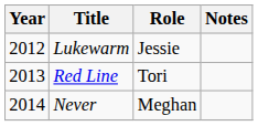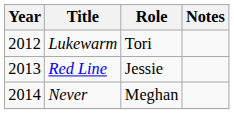 <table class="wikitable sortable">
 <tr>
 <th>Year</th>
 <th>Title</th>
 <th>Role</th>
 <th class="unsortable">Notes</th>
 </tr>
 <tr>
 <td>2012</td>
 <td><em>Lukewarm</em></td>
-<td>Jessie</td>
+<td>Tori</td>
 <td></td>
 </tr>
 <tr>
 <td>2013</td>
 <td><a href='#'><em>Red Line</em></a></td>
-<td>Tori</td>
+<td>Jessie</td>
 <td></td>
 </tr>
 <tr>
 <td>2014</td>
 <td><em>Never</em></td>
 <td>Meghan</td>
 <td></td>
 </tr>
 <tr>
 </tr>
 </table>
